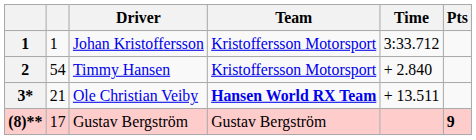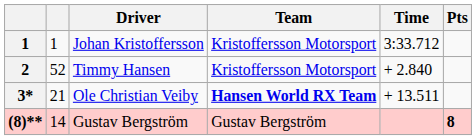 <table class="wikitable" style="font-size:95%">
 <tr>
 <th></th>
 <th></th>
 <th>Driver</th>
 <th>Team</th>
 <th>Time</th>
 <th>Pts</th>
 </tr>
 <tr>
 <th>1</th>
 <td>1</td>
 <td> <a href='#'>Johan Kristoffersson</a></td>
 <td><a href='#'>Kristoffersson Motorsport</a></td>
 <td>3:33.712</td>
 <td></td>
 </tr>
 <tr>
 <th>2</th>
-<td>54</td>
+<td>52</td>
 <td> <a href='#'>Timmy Hansen</a></td>
 <td><a href='#'>Kristoffersson Motorsport</a></td>
 <td>+ 2.840</td>
 <td></td>
 </tr>
 <tr>
 <th>3*</th>
 <td>21</td>
 <td> <a href='#'>Ole Christian Veiby</a></td>
 <td><strong><a href='#'>Hansen World RX Team</a></strong></td>
 <td>+ 13.511</td>
 <td></td>
 </tr>
 <tr>
 <th style="background:#ffcccc;"><strong></strong>(8)**</th>
-<td style="background:#ffcccc;">17</td>
+<td style="background:#ffcccc;">14</td>
 <td style="background:#ffcccc;"> Gustav Bergström</td>
 <td style="background:#ffcccc;">Gustav Bergström</td>
 <td style="background:#ffcccc;"></td>
-<td style="background:#ffcccc;"><strong>9</strong></td>
+<td style="background:#ffcccc;"><strong>8</strong></td>
 </tr>
 </table>
